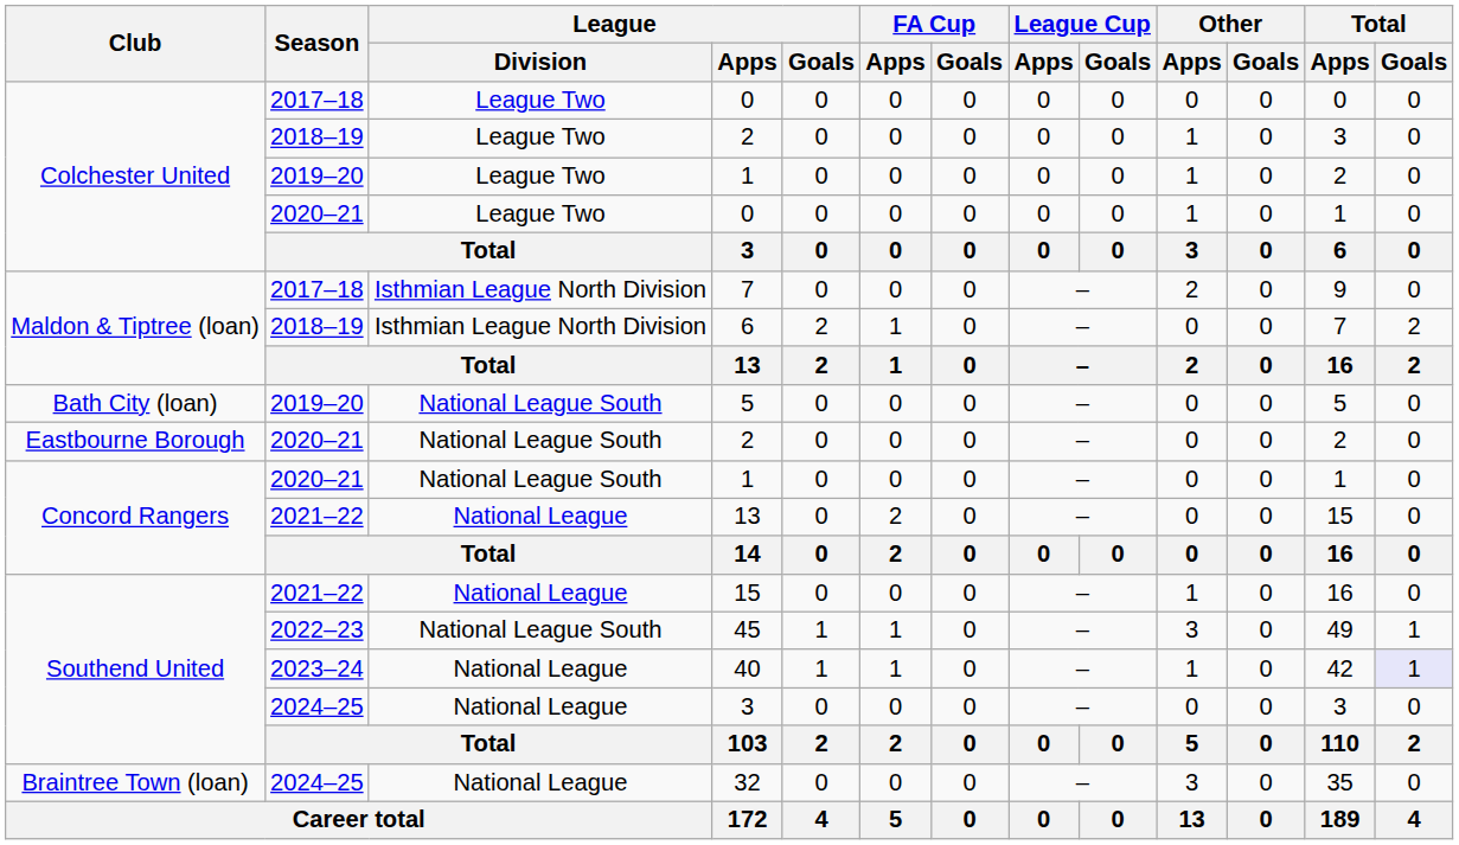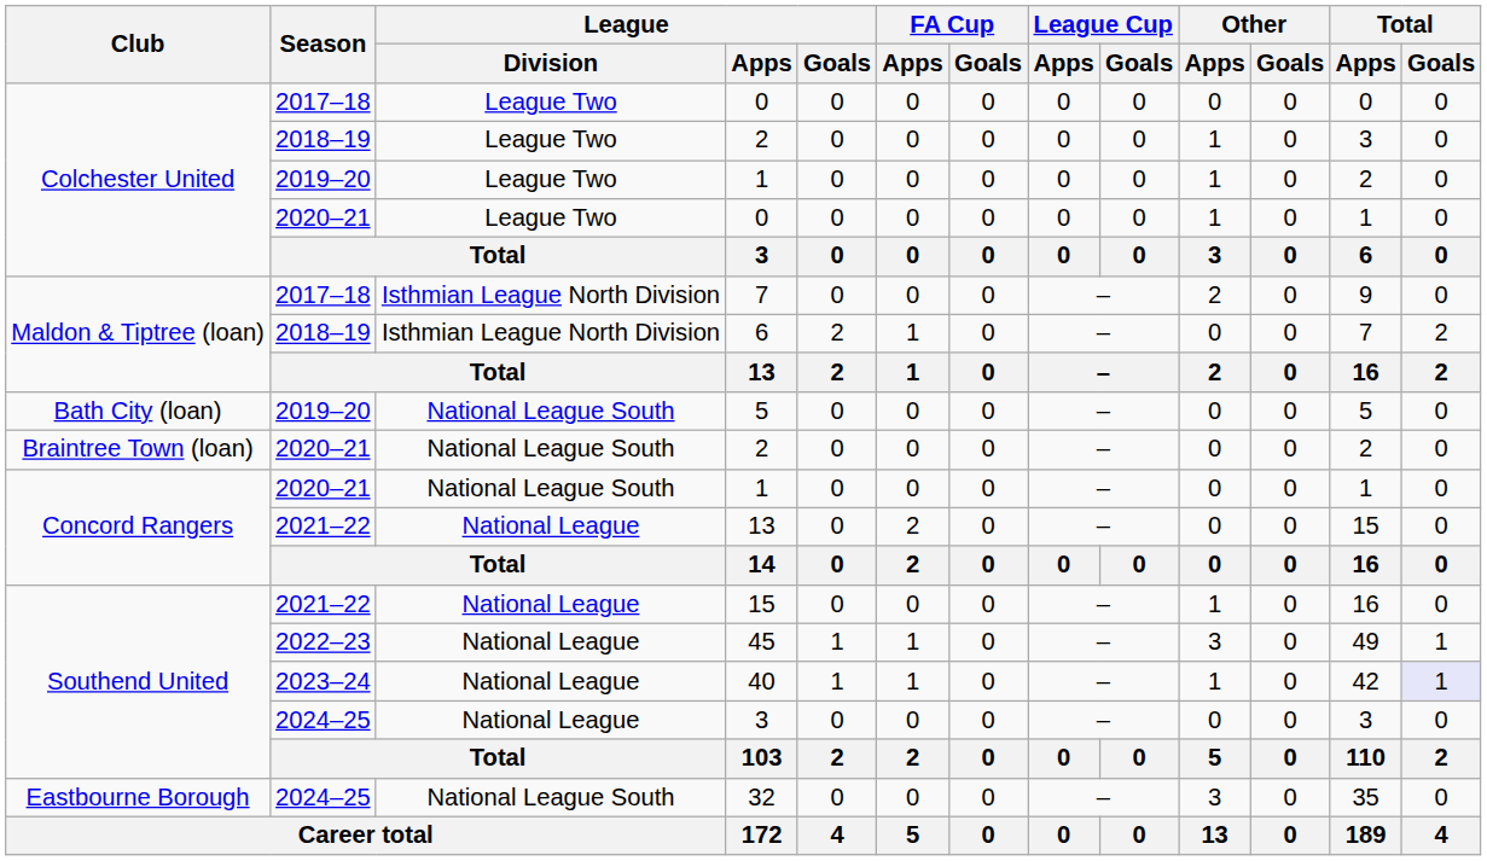 <table class=wikitable style="text-align: center;">
 <tr>
 <th rowspan=2>Club</th>
 <th rowspan=2>Season</th>
 <th colspan=3>League</th>
 <th colspan=2><a href='#'>FA Cup</a></th>
 <th colspan=2><a href='#'>League Cup</a></th>
 <th colspan=2>Other</th>
 <th colspan=2>Total</th>
 </tr>
 <tr>
 <th>Division</th>
 <th>Apps</th>
 <th>Goals</th>
 <th>Apps</th>
 <th>Goals</th>
 <th>Apps</th>
 <th>Goals</th>
 <th>Apps</th>
 <th>Goals</th>
 <th>Apps</th>
 <th>Goals</th>
 </tr>
 <tr>
 <td rowspan=5><a href='#'>Colchester United</a></td>
 <td><a href='#'>2017–18</a></td>
 <td><a href='#'>League Two</a></td>
 <td>0</td>
 <td>0</td>
 <td>0</td>
 <td>0</td>
 <td>0</td>
 <td>0</td>
 <td>0</td>
 <td>0</td>
 <td>0</td>
 <td>0</td>
 </tr>
 <tr>
 <td><a href='#'>2018–19</a></td>
 <td>League Two</td>
 <td>2</td>
 <td>0</td>
 <td>0</td>
 <td>0</td>
 <td>0</td>
 <td>0</td>
 <td>1</td>
 <td>0</td>
 <td>3</td>
 <td>0</td>
 </tr>
 <tr>
 <td><a href='#'>2019–20</a></td>
 <td>League Two</td>
 <td>1</td>
 <td>0</td>
 <td>0</td>
 <td>0</td>
 <td>0</td>
 <td>0</td>
 <td>1</td>
 <td>0</td>
 <td>2</td>
 <td>0</td>
 </tr>
 <tr>
 <td><a href='#'>2020–21</a></td>
 <td>League Two</td>
 <td>0</td>
 <td>0</td>
 <td>0</td>
 <td>0</td>
 <td>0</td>
 <td>0</td>
 <td>1</td>
 <td>0</td>
 <td>1</td>
 <td>0</td>
 </tr>
 <tr>
 <th colspan=2>Total</th>
 <th>3</th>
 <th>0</th>
 <th>0</th>
 <th>0</th>
 <th>0</th>
 <th>0</th>
 <th>3</th>
 <th>0</th>
 <th>6</th>
 <th>0</th>
 </tr>
 <tr>
 <td rowspan=3><a href='#'>Maldon & Tiptree</a> (loan)</td>
 <td><a href='#'>2017–18</a></td>
 <td><a href='#'>Isthmian League</a> North Division</td>
 <td>7</td>
 <td>0</td>
 <td>0</td>
 <td>0</td>
 <td colspan=2>–</td>
 <td>2</td>
 <td>0</td>
 <td>9</td>
 <td>0</td>
 </tr>
 <tr>
 <td><a href='#'>2018–19</a></td>
 <td>Isthmian League North Division</td>
 <td>6</td>
 <td>2</td>
 <td>1</td>
 <td>0</td>
 <td colspan=2>–</td>
 <td>0</td>
 <td>0</td>
 <td>7</td>
 <td>2</td>
 </tr>
 <tr>
 <th colspan=2>Total</th>
 <th>13</th>
 <th>2</th>
 <th>1</th>
 <th>0</th>
 <th colspan=2>–</th>
 <th>2</th>
 <th>0</th>
 <th>16</th>
 <th>2</th>
 </tr>
 <tr>
 <td><a href='#'>Bath City</a> (loan)</td>
 <td><a href='#'>2019–20</a></td>
 <td><a href='#'>National League South</a></td>
 <td>5</td>
 <td>0</td>
 <td>0</td>
 <td>0</td>
 <td colspan=2>–</td>
 <td>0</td>
 <td>0</td>
 <td>5</td>
 <td>0</td>
 </tr>
 <tr>
-<td><a href='#'>Eastbourne Borough</a></td>
+<td><a href='#'>Braintree Town</a> (loan)</td>
 <td><a href='#'>2020–21</a></td>
 <td>National League South</td>
 <td>2</td>
 <td>0</td>
 <td>0</td>
 <td>0</td>
 <td colspan=2>–</td>
 <td>0</td>
 <td>0</td>
 <td>2</td>
 <td>0</td>
 </tr>
 <tr>
 <td rowspan=3><a href='#'>Concord Rangers</a></td>
 <td><a href='#'>2020–21</a></td>
 <td>National League South</td>
 <td>1</td>
 <td>0</td>
 <td>0</td>
 <td>0</td>
 <td colspan=2>–</td>
 <td>0</td>
 <td>0</td>
 <td>1</td>
 <td>0</td>
 </tr>
 <tr>
 <td><a href='#'>2021–22</a></td>
 <td><a href='#'>National League</a></td>
 <td>13</td>
 <td>0</td>
 <td>2</td>
 <td>0</td>
 <td colspan=2>–</td>
 <td>0</td>
 <td>0</td>
 <td>15</td>
 <td>0</td>
 </tr>
 <tr>
 <th colspan=2>Total</th>
 <th>14</th>
 <th>0</th>
 <th>2</th>
 <th>0</th>
 <th>0</th>
 <th>0</th>
 <th>0</th>
 <th>0</th>
 <th>16</th>
 <th>0</th>
 </tr>
 <tr>
 <td rowspan=5><a href='#'>Southend United</a></td>
 <td><a href='#'>2021–22</a></td>
 <td><a href='#'>National League</a></td>
 <td>15</td>
 <td>0</td>
 <td>0</td>
 <td>0</td>
 <td colspan=2>–</td>
 <td>1</td>
 <td>0</td>
 <td>16</td>
 <td>0</td>
 </tr>
 <tr>
 <td><a href='#'>2022–23</a></td>
-<td>National League South</td>
+<td>National League</td>
 <td>45</td>
 <td>1</td>
 <td>1</td>
 <td>0</td>
 <td colspan=2>–</td>
 <td>3</td>
 <td>0</td>
 <td>49</td>
 <td>1</td>
 </tr>
 <tr>
 <td><a href='#'>2023–24</a></td>
 <td>National League</td>
 <td>40</td>
 <td>1</td>
 <td>1</td>
 <td>0</td>
 <td colspan=2>–</td>
 <td>1</td>
 <td>0</td>
 <td>42</td>
 <td style="background: lavender;">1</td>
 </tr>
 <tr>
 <td><a href='#'>2024–25</a></td>
 <td>National League</td>
 <td>3</td>
 <td>0</td>
 <td>0</td>
 <td>0</td>
 <td colspan=2>–</td>
 <td>0</td>
 <td>0</td>
 <td>3</td>
 <td>0</td>
 </tr>
 <tr>
 <th colspan=2>Total</th>
 <th>103</th>
 <th>2</th>
 <th>2</th>
 <th>0</th>
 <th>0</th>
 <th>0</th>
 <th>5</th>
 <th>0</th>
 <th>110</th>
 <th>2</th>
 </tr>
 <tr>
-<td><a href='#'>Braintree Town</a> (loan)</td>
+<td><a href='#'>Eastbourne Borough</a></td>
 <td><a href='#'>2024–25</a></td>
-<td>National League</td>
+<td>National League South</td>
 <td>32</td>
 <td>0</td>
 <td>0</td>
 <td>0</td>
 <td colspan=2>–</td>
 <td>3</td>
 <td>0</td>
 <td>35</td>
 <td>0</td>
 </tr>
 <tr>
 <th colspan=3>Career total</th>
 <th>172</th>
 <th>4</th>
 <th>5</th>
 <th>0</th>
 <th>0</th>
 <th>0</th>
 <th>13</th>
 <th>0</th>
 <th>189</th>
 <th>4</th>
 </tr>
 </table>
